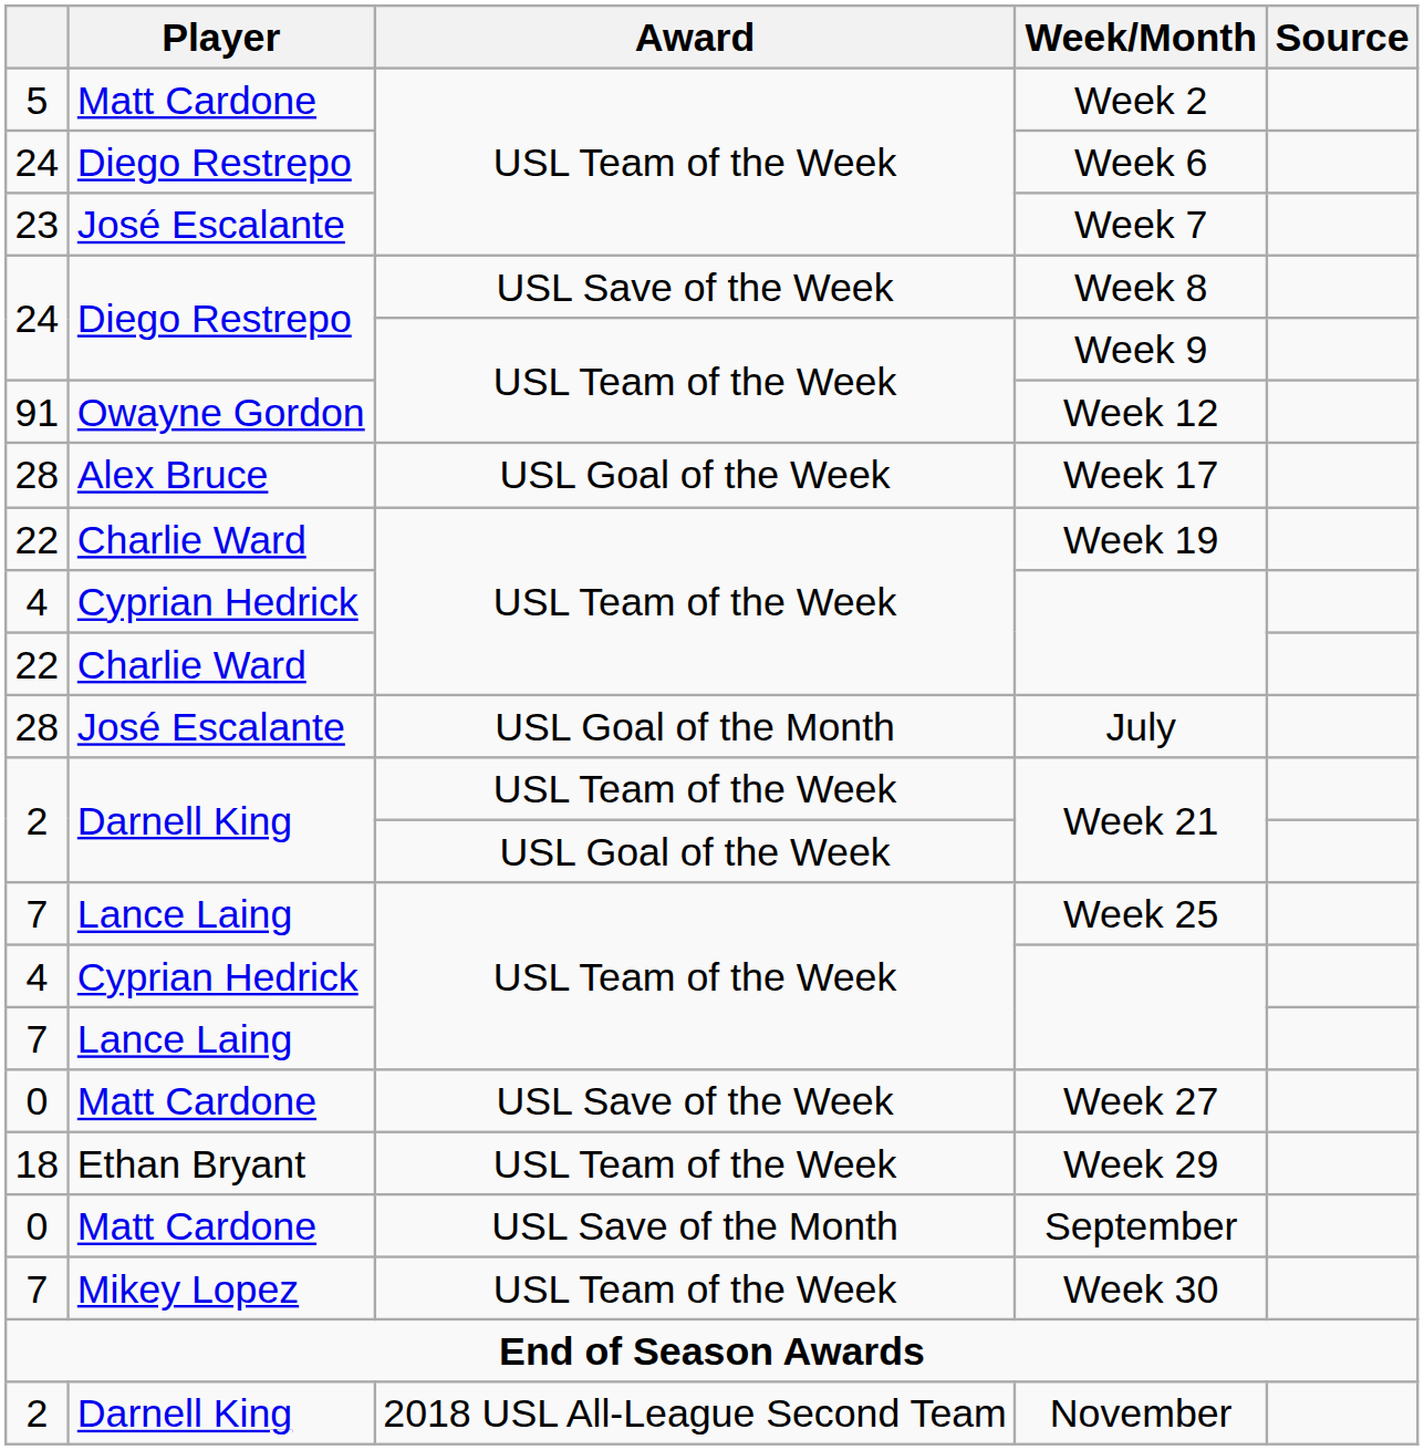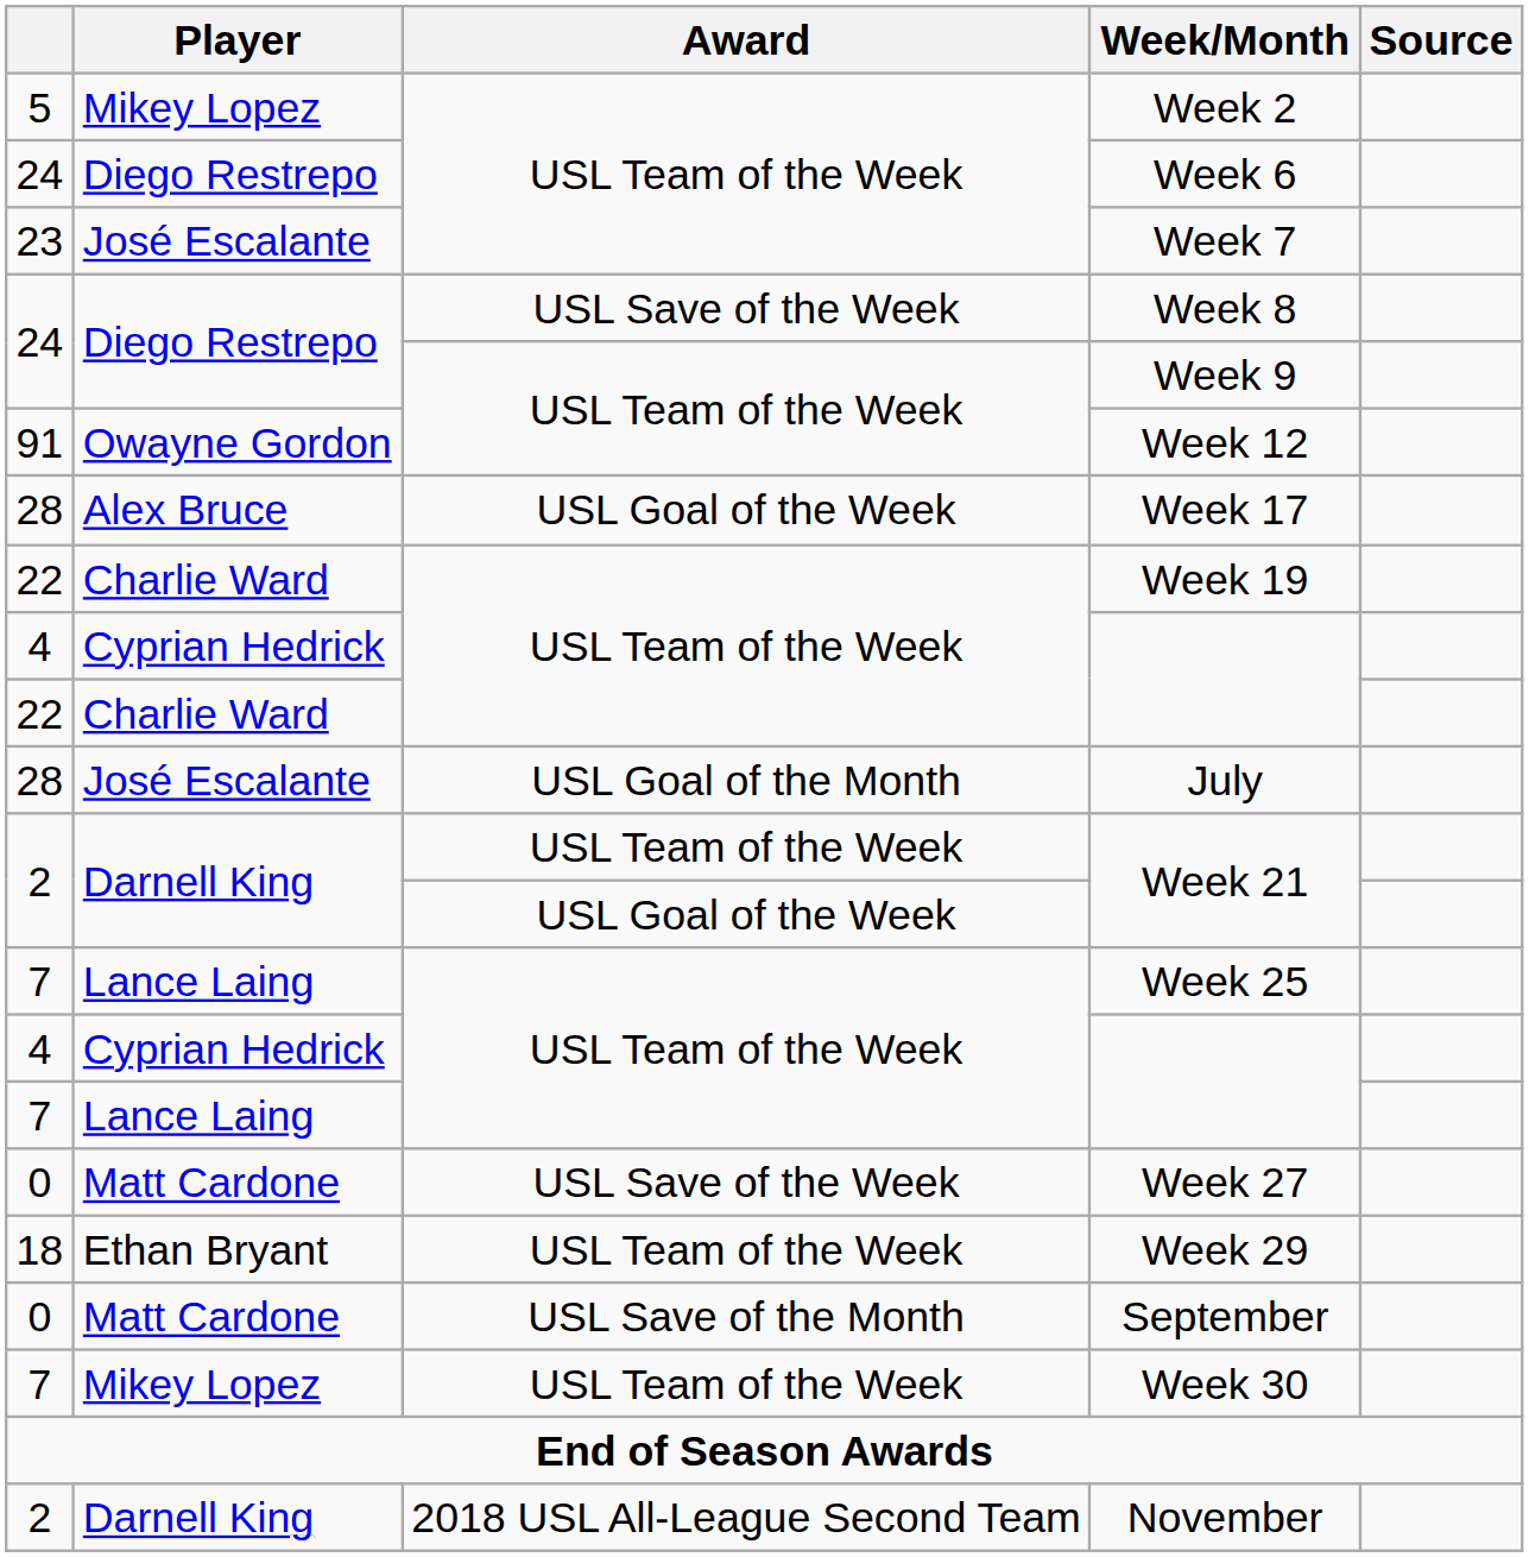 <table class="wikitable sortable" style="text-align:left; font-size:95%;">
 <tr>
 <th></th>
 <th>Player</th>
 <th>Award</th>
 <th>Week/Month</th>
 <th>Source</th>
 </tr>
 <tr>
 <td align=center>5</td>
-<td> <a href='#'>Matt Cardone</a></td>
+<td> <a href='#'>Mikey Lopez</a></td>
 <td rowspan=3 align=center>USL Team of the Week</td>
 <td rowspan=1 style="text-align:center;">Week 2</td>
 <td align=center></td>
 </tr>
 <tr>
 <td align=center>24</td>
 <td> <a href='#'>Diego Restrepo</a></td>
 <td rowspan=1 style="text-align:center;">Week 6</td>
 <td align=center></td>
 </tr>
 <tr>
 <td align=center>23</td>
 <td> <a href='#'>José Escalante</a></td>
 <td rowspan=1 style="text-align:center;">Week 7</td>
 <td align=center></td>
 </tr>
 <tr>
 <td rowspan=2 align=center>24</td>
 <td rowspan=2> <a href='#'>Diego Restrepo</a></td>
 <td align=center>USL Save of the Week</td>
 <td rowspan=1 style="text-align:center;">Week 8</td>
 <td align=center></td>
 </tr>
 <tr>
 <td rowspan=2 align=center>USL Team of the Week</td>
 <td rowspan=1 style="text-align:center;">Week 9</td>
 <td align=center></td>
 </tr>
 <tr>
 <td align=center>91</td>
 <td> <a href='#'>Owayne Gordon</a></td>
 <td rowspan=1 style="text-align:center;">Week 12</td>
 <td align=center></td>
 </tr>
 <tr>
 <td align=center>28</td>
 <td> <a href='#'>Alex Bruce</a></td>
 <td align=center>USL Goal of the Week</td>
 <td rowspan=1 style="text-align:center;">Week 17</td>
 <td align=center></td>
 </tr>
 <tr>
 <td align=center>22</td>
 <td> <a href='#'>Charlie Ward</a></td>
 <td rowspan=3 align=center>USL Team of the Week</td>
 <td rowspan=1 style="text-align:center;">Week 19</td>
 <td align=center></td>
 </tr>
 <tr>
 <td align=center>4</td>
 <td> <a href='#'>Cyprian Hedrick</a></td>
 <td rowspan=2 align=center></td>
 <td align=center></td>
 </tr>
 <tr>
 <td align=center>22</td>
 <td> <a href='#'>Charlie Ward</a></td>
 <td align=center></td>
 </tr>
 <tr>
 <td align=center>28</td>
 <td> <a href='#'>José Escalante</a></td>
 <td align=center>USL Goal of the Month</td>
 <td rowspan=1 style="text-align:center;">July</td>
 <td align=center></td>
 </tr>
 <tr>
 <td rowspan=2 align=center>2</td>
 <td rowspan=2> <a href='#'>Darnell King</a></td>
 <td align=center>USL Team of the Week</td>
 <td rowspan=2 style="text-align:center;">Week 21</td>
 <td align=center></td>
 </tr>
 <tr>
 <td align=center>USL Goal of the Week</td>
 <td align=center></td>
 </tr>
 <tr>
 <td align=center>7</td>
 <td> <a href='#'>Lance Laing</a></td>
 <td rowspan=3 align=center>USL Team of the Week</td>
 <td rowspan=1 style="text-align:center;">Week 25</td>
 <td align=center></td>
 </tr>
 <tr>
 <td align=center>4</td>
 <td> <a href='#'>Cyprian Hedrick</a></td>
 <td rowspan=2 align=center></td>
 <td align=center></td>
 </tr>
 <tr>
 <td align=center>7</td>
 <td> <a href='#'>Lance Laing</a></td>
 <td align=center></td>
 </tr>
 <tr>
 <td align=center>0</td>
 <td> <a href='#'>Matt Cardone</a></td>
 <td align=center>USL Save of the Week</td>
 <td rowspan=1 style="text-align:center;">Week 27</td>
 <td align=center></td>
 </tr>
 <tr>
 <td align=center>18</td>
 <td> Ethan Bryant</td>
 <td align=center>USL Team of the Week</td>
 <td rowspan=1 style="text-align:center;">Week 29</td>
 <td align=center></td>
 </tr>
 <tr>
 <td align=center>0</td>
 <td> <a href='#'>Matt Cardone</a></td>
 <td align=center>USL Save of the Month</td>
 <td rowspan=1 style="text-align:center;">September</td>
 <td align=center></td>
 </tr>
 <tr>
 <td align=center>7</td>
 <td> <a href='#'>Mikey Lopez</a></td>
 <td align=center>USL Team of the Week</td>
 <td rowspan=1 style="text-align:center;">Week 30</td>
 <td align=center></td>
 </tr>
 <tr>
 <td colspan="6" align=center font-size:95%><strong>End of Season Awards</strong></td>
 </tr>
 <tr>
 <td align=center>2</td>
 <td> <a href='#'>Darnell King</a></td>
 <td rowspan=2 align=center>2018 USL All-League Second Team</td>
 <td rowspan=5 style="text-align:center;">November</td>
 <td align=center></td>
 </tr>
 </table>
